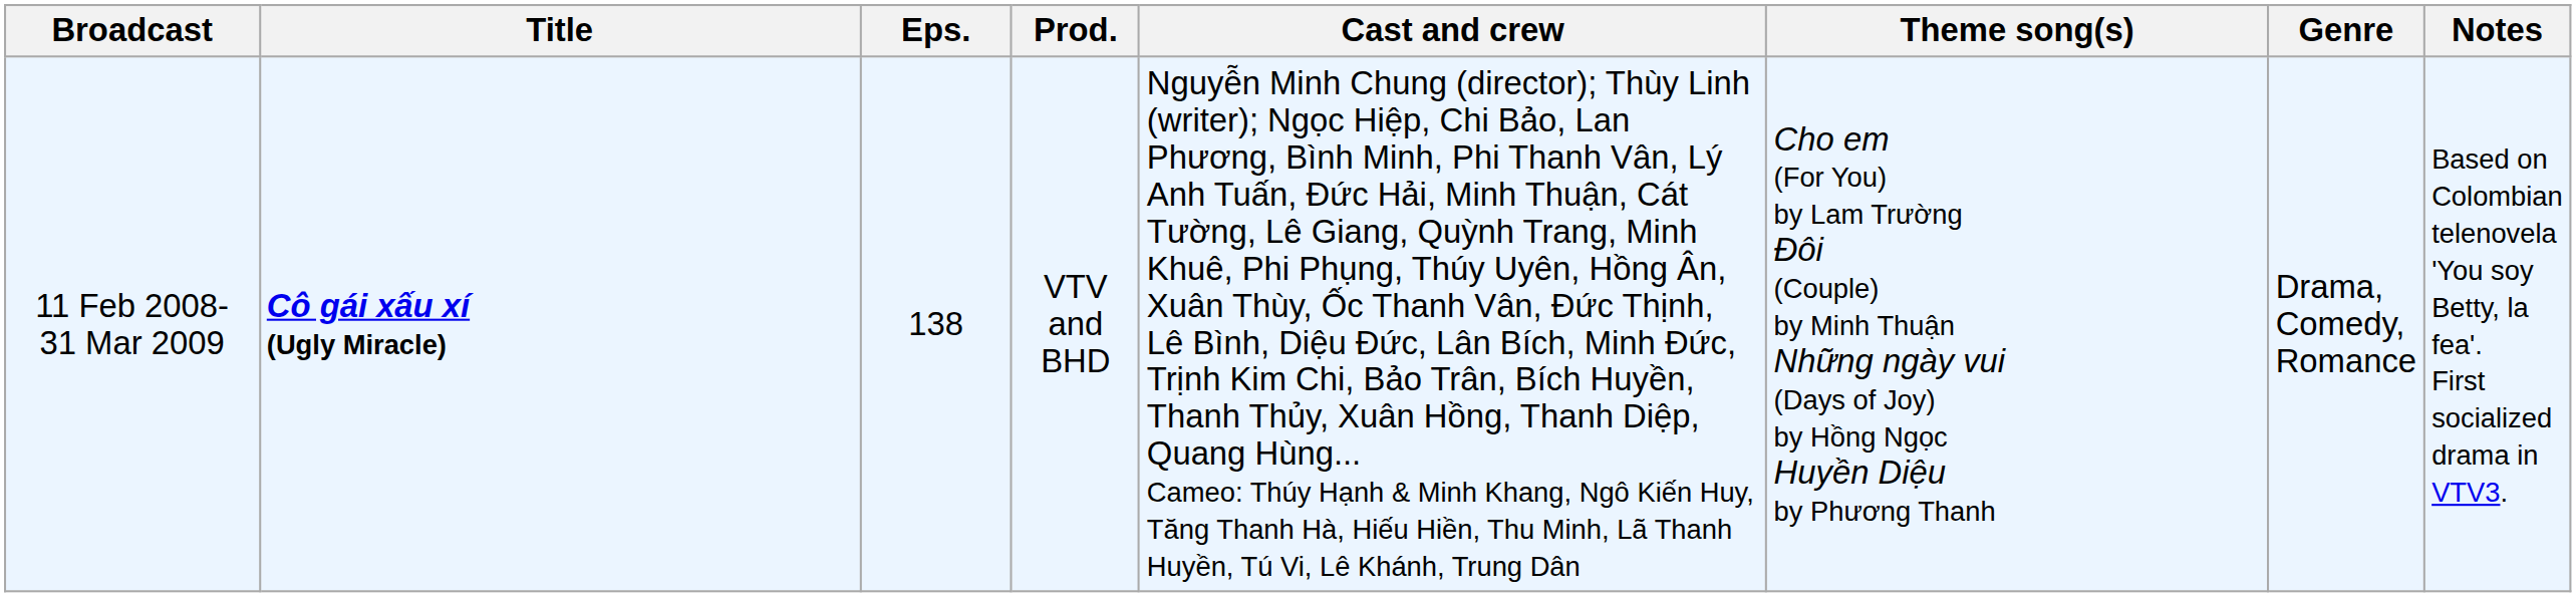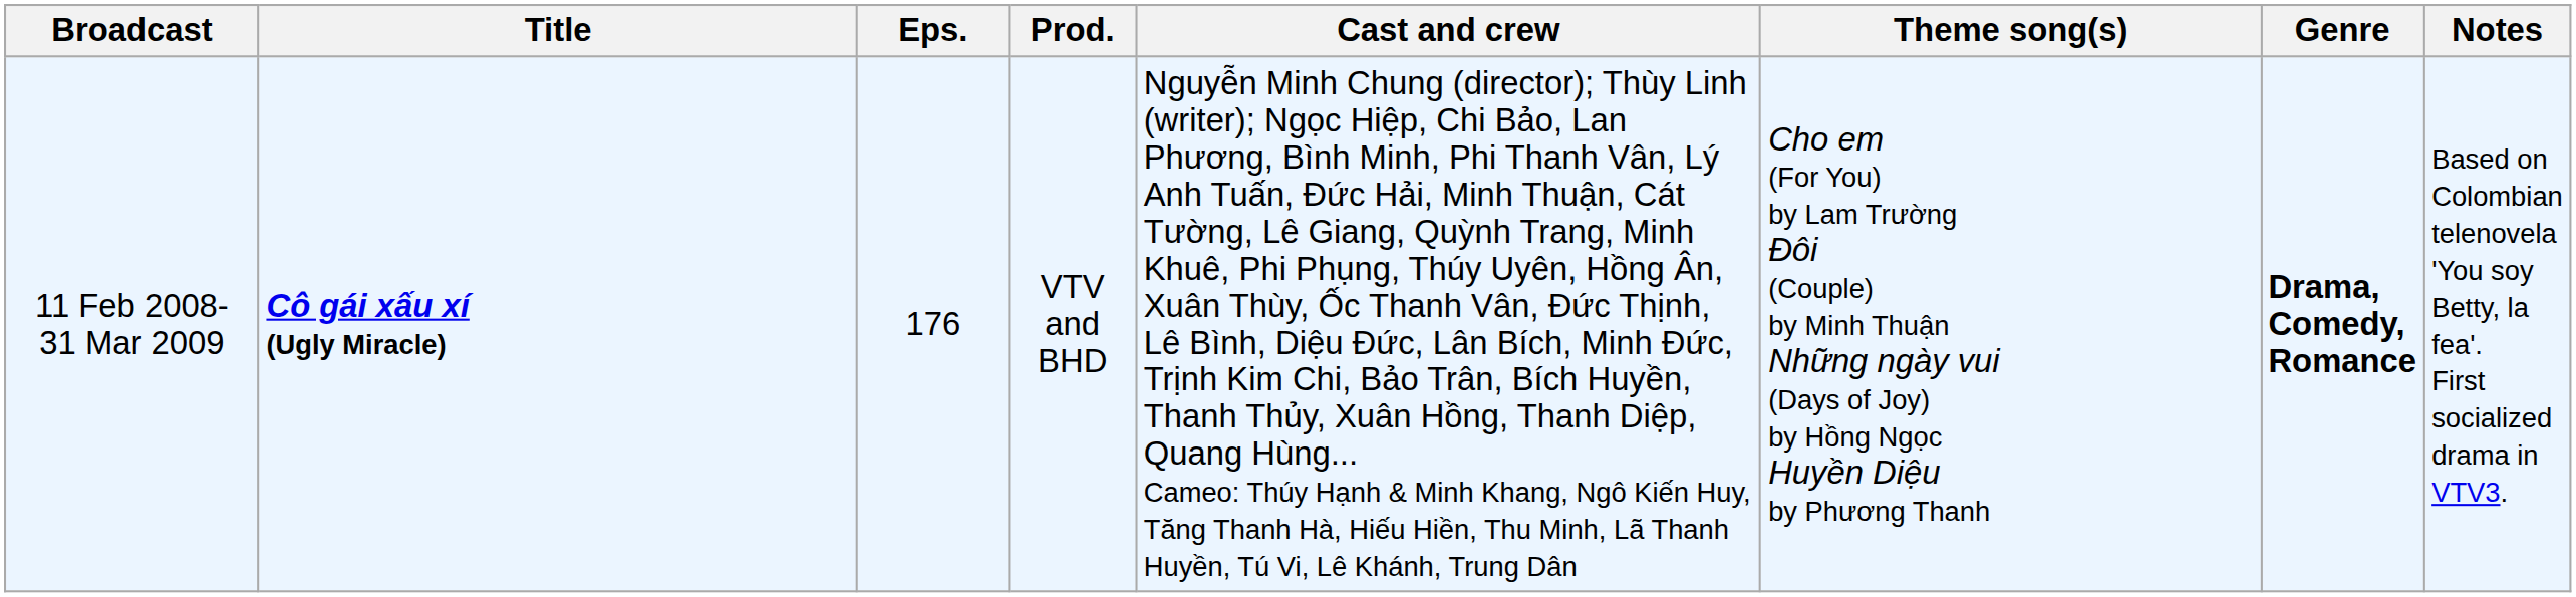 <table class="wikitable sortable">
 <tr>
 <th style="width:10%;">Broadcast</th>
 <th style="width:24%;">Title</th>
 <th style="width:6%;">Eps.</th>
 <th style="width:5%;">Prod.</th>
 <th style="width:25%;">Cast and crew</th>
 <th style="width:20%;">Theme song(s)</th>
 <th style="width:5%;">Genre</th>
 <th style="width:5%;">Notes</th>
 </tr>
 <tr ---- bgcolor="#ebf5ff">
 <td style="text-align:center;">11 Feb 2008-<br>31 Mar 2009 <br></td>
 <td><strong><em><a href='#'>Cô gái xấu xí</a></em> <br><small>(Ugly Miracle)</small></strong></td>
-<td style="text-align:center;">138</td>
+<td style="text-align:center;">176</td>
 <td style="text-align:center;">VTV<br>and<br>BHD</td>
 <td>Nguyễn Minh Chung (director); Thùy Linh (writer); Ngọc Hiệp, Chi Bảo, Lan Phương, Bình Minh, Phi Thanh Vân, Lý Anh Tuấn, Đức Hải, Minh Thuận, Cát Tường, Lê Giang, Quỳnh Trang, Minh Khuê, Phi Phụng, Thúy Uyên, Hồng Ân, Xuân Thùy, Ốc Thanh Vân, Đức Thịnh, Lê Bình, Diệu Đức, Lân Bích, Minh Đức, Trịnh Kim Chi, Bảo Trân, Bích Huyền, Thanh Thủy, Xuân Hồng, Thanh Diệp, Quang Hùng...<br><small>Cameo: Thúy Hạnh & Minh Khang, Ngô Kiến Huy, Tăng Thanh Hà, Hiếu Hiền, Thu Minh, Lã Thanh Huyền, Tú Vi, Lê Khánh, Trung Dân</small></td>
 <td><em>Cho em</em><br><small>(For You)</small><br><small>by Lam Trường</small><br><em>Đôi</em><br><small>(Couple)</small><br><small>by Minh Thuận</small><br><em>Những ngày vui</em><br><small>(Days of Joy)</small><br><small>by Hồng Ngọc</small><br><em>Huyền Diệu</em><br><small>by Phương Thanh</small></td>
-<td>Drama, Comedy, Romance</td>
+<td><strong>Drama, Comedy, Romance</strong></td>
 <td><small>Based on Colombian telenovela 'You soy Betty, la fea'.<br>First socialized drama in <a href='#'>VTV3</a>.</small></td>
 </tr>
 </table>
